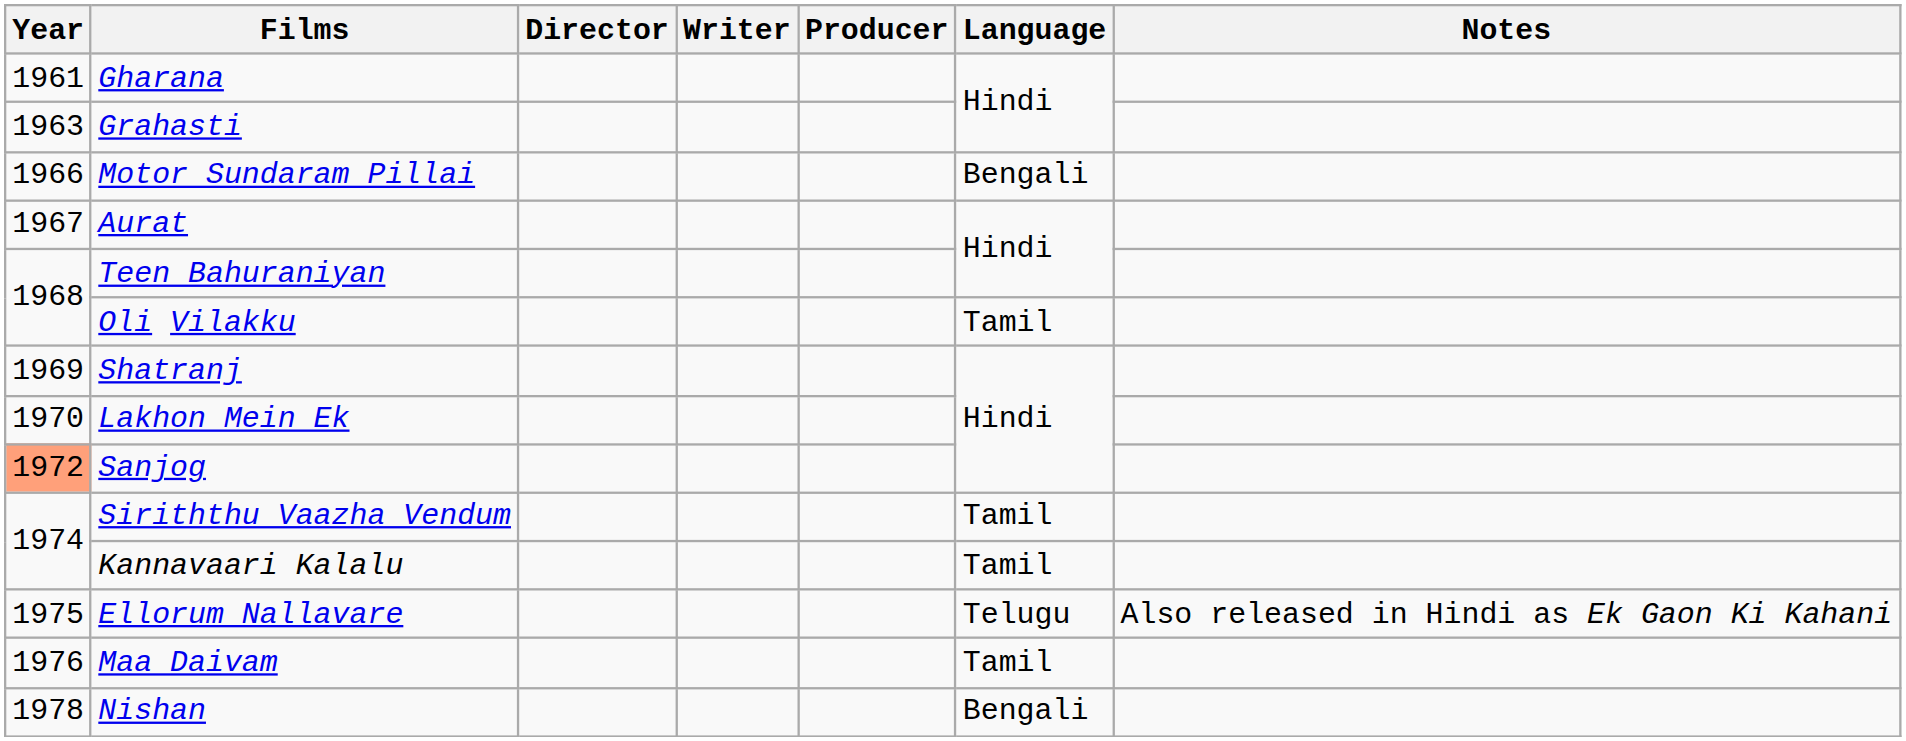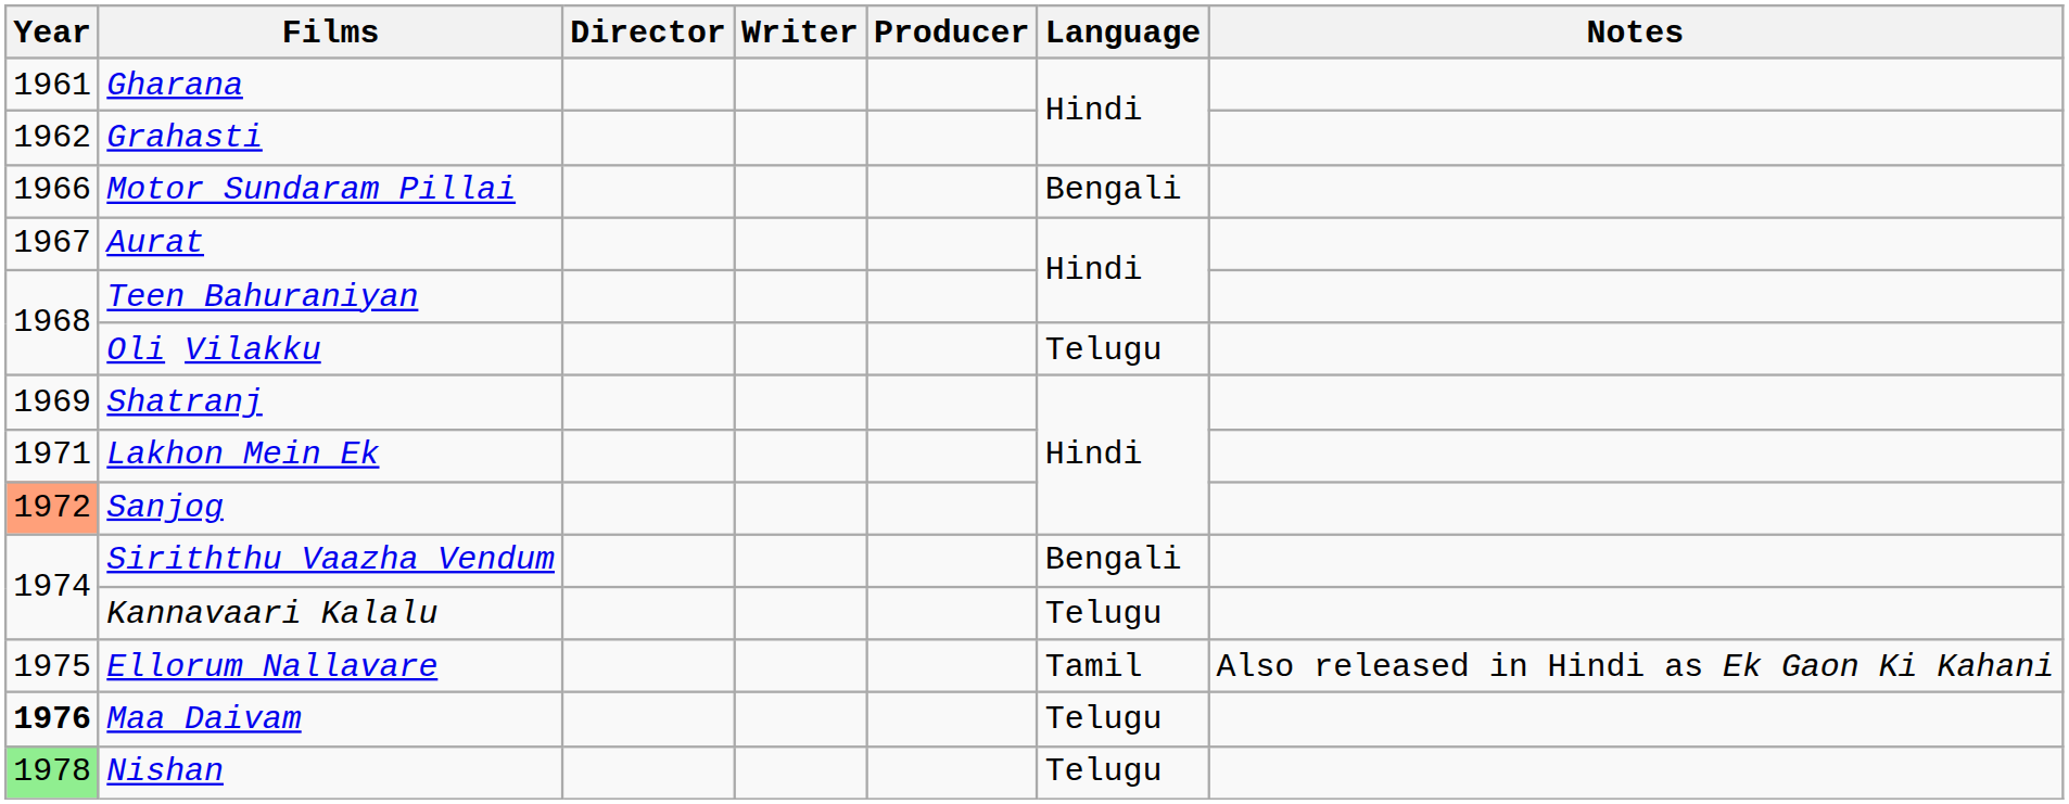 <table class="wikitable">
 <tr>
 <th>Year</th>
 <th>Films</th>
 <th>Director</th>
 <th>Writer</th>
 <th>Producer</th>
 <th>Language</th>
 <th>Notes</th>
 </tr>
 <tr>
 <td>1961</td>
 <td><em><a href='#'>Gharana</a></em></td>
 <td></td>
 <td></td>
 <td></td>
 <td rowspan="2">Hindi</td>
 <td></td>
 </tr>
 <tr>
-<td>1963</td>
+<td>1962</td>
 <td><em><a href='#'>Grahasti</a></em></td>
 <td></td>
 <td></td>
 <td></td>
 <td></td>
 </tr>
 <tr>
 <td>1966</td>
 <td><em><a href='#'>Motor Sundaram Pillai</a></em></td>
 <td></td>
 <td></td>
 <td></td>
 <td>Bengali</td>
 <td></td>
 </tr>
 <tr>
 <td>1967</td>
 <td><a href='#'><em>Aurat</em></a></td>
 <td></td>
 <td></td>
 <td></td>
 <td rowspan="2">Hindi</td>
 <td></td>
 </tr>
 <tr>
 <td rowspan="2">1968</td>
 <td><em><a href='#'>Teen Bahuraniyan</a></em></td>
 <td></td>
 <td></td>
 <td></td>
 <td></td>
 </tr>
 <tr>
 <td><em><a href='#'>Oli</a></em> <em><a href='#'>Vilakku</a></em></td>
 <td></td>
 <td></td>
 <td></td>
-<td>Tamil</td>
+<td>Telugu</td>
 <td></td>
 </tr>
 <tr>
 <td>1969</td>
 <td><em><a href='#'>Shatranj</a></em></td>
 <td></td>
 <td></td>
 <td></td>
 <td rowspan="3">Hindi</td>
 <td></td>
 </tr>
 <tr>
-<td>1970</td>
+<td>1971</td>
 <td><em><a href='#'>Lakhon Mein Ek</a></em></td>
 <td></td>
 <td></td>
 <td></td>
 <td></td>
 </tr>
 <tr>
 <td style="background: lightsalmon;">1972</td>
 <td><em><a href='#'>Sanjog</a></em></td>
 <td></td>
 <td></td>
 <td></td>
 <td></td>
 </tr>
 <tr>
 <td rowspan="2">1974</td>
 <td><em><a href='#'>Siriththu Vaazha Vendum</a></em></td>
 <td></td>
 <td></td>
 <td></td>
-<td>Tamil</td>
+<td>Bengali</td>
 <td></td>
 </tr>
 <tr>
 <td><em>Kannavaari Kalalu</em></td>
 <td></td>
 <td></td>
 <td></td>
-<td>Tamil</td>
+<td>Telugu</td>
 <td></td>
 </tr>
 <tr>
 <td>1975</td>
 <td><em><a href='#'>Ellorum Nallavare</a></em></td>
 <td></td>
 <td></td>
 <td></td>
-<td>Telugu</td>
+<td>Tamil</td>
 <td>Also released in Hindi as <em>Ek Gaon Ki Kahani</em></td>
 </tr>
 <tr>
-<td>1976</td>
+<td><strong>1976</strong></td>
 <td><em><a href='#'>Maa Daivam</a></em></td>
 <td></td>
 <td></td>
 <td></td>
-<td>Tamil</td>
+<td>Telugu</td>
 <td></td>
 </tr>
 <tr>
-<td>1978</td>
+<td style="background: lightgreen;">1978</td>
 <td><em><a href='#'>Nishan</a></em></td>
 <td></td>
 <td></td>
 <td></td>
-<td>Bengali</td>
+<td>Telugu</td>
 <td></td>
 </tr>
 </table>
